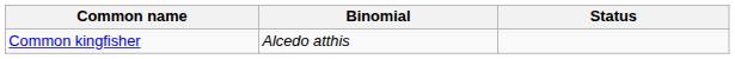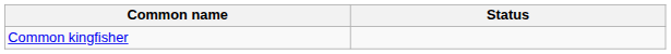 <table width=60% class="wikitable">
 <tr>
 <th width=35%>Common name</th>
-<th width=33%>Binomial</th>
 <th width=32%>Status</th>
 </tr>
 <tr>
 <td><a href='#'>Common kingfisher</a></td>
-<td><em>Alcedo atthis</em></td>
 <td></td>
 </tr>
 </table>
